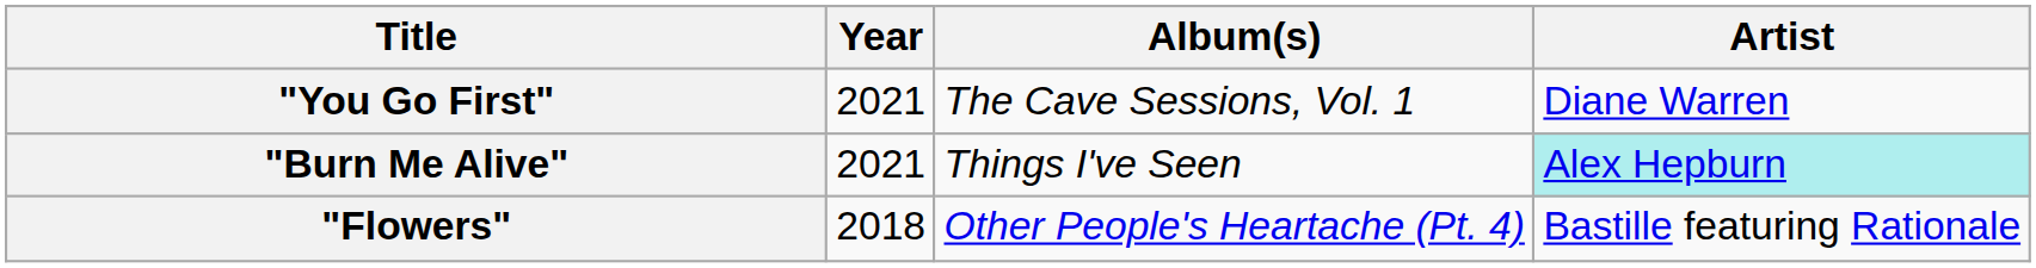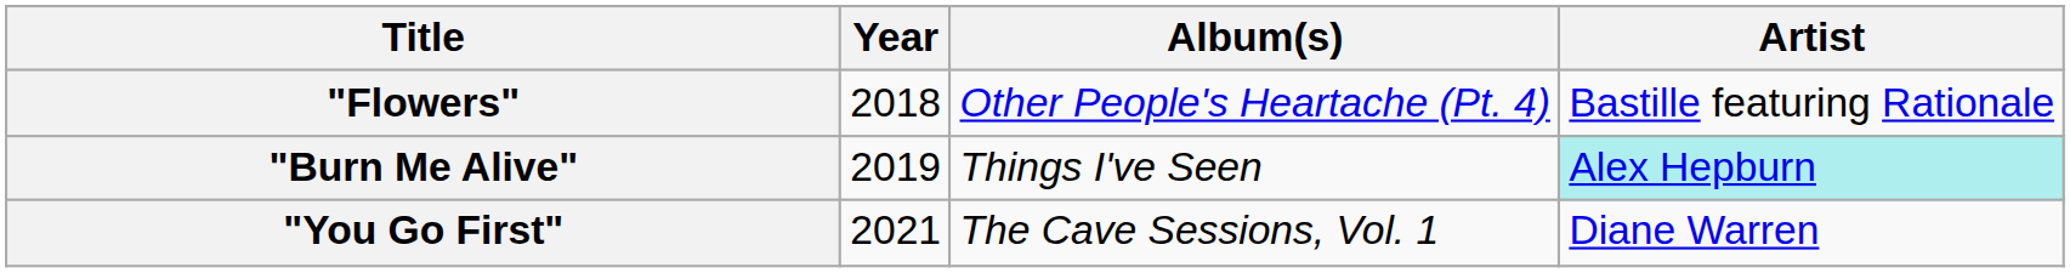 <table class="wikitable plainrowheaders">
 <tr>
 <th scope="col" style="width:20em;">Title</th>
 <th scope="col" style="width:1em;">Year</th>
 <th scope="col">Album(s)</th>
 <th scope="col">Artist</th>
 </tr>
 <tr>
+<th scope="row">"Flowers"</th>
+<td>2018</td>
+<td><em><a href='#'>Other People's Heartache (Pt. 4)</a></em></td>
+<td><a href='#'>Bastille</a> featuring <a href='#'>Rationale</a></td>
+</tr>
+<tr>
+<th scope="row">"Burn Me Alive"</th>
+<td>2019</td>
+<td><em>Things I've Seen</em></td>
+<td style="background: paleturquoise;"><a href='#'>Alex Hepburn</a></td>
+</tr>
+<tr>
 <th scope="row">"You Go First"</th>
 <td>2021</td>
 <td><em>The Cave Sessions, Vol. 1</em></td>
 <td><a href='#'>Diane Warren</a></td>
 </tr>
-<tr>
-<th scope="row">"Burn Me Alive"</th>
-<td>2021</td>
-<td><em>Things I've Seen</em></td>
-<td style="background: paleturquoise;"><a href='#'>Alex Hepburn</a></td>
-</tr>
-<tr>
-<th scope="row">"Flowers"</th>
-<td>2018</td>
-<td><em><a href='#'>Other People's Heartache (Pt. 4)</a></em></td>
-<td><a href='#'>Bastille</a> featuring <a href='#'>Rationale</a></td>
-</tr>
 </table>
